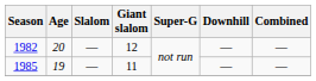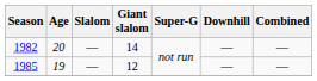 <table class=wikitable style="text-align:center">
 <tr>
 <th>Season</th>
 <th>Age</th>
 <th>Slalom</th>
 <th>Giant<br>slalom</th>
 <th>Super-G</th>
 <th>Downhill</th>
 <th>Combined</th>
 </tr>
 <tr>
 <td><a href='#'>1982</a></td>
 <td><em>20</em></td>
 <td>—</td>
-<td>12</td>
+<td>14</td>
 <td rowspan="2"><em>not run</em></td>
 <td>—</td>
 <td>—</td>
 </tr>
 <tr>
 <td><a href='#'>1985</a></td>
 <td><em>19</em></td>
 <td>—</td>
-<td>11</td>
+<td>12</td>
 <td>—</td>
 <td>—</td>
 </tr>
 <tr>
 </tr>
 </table>
